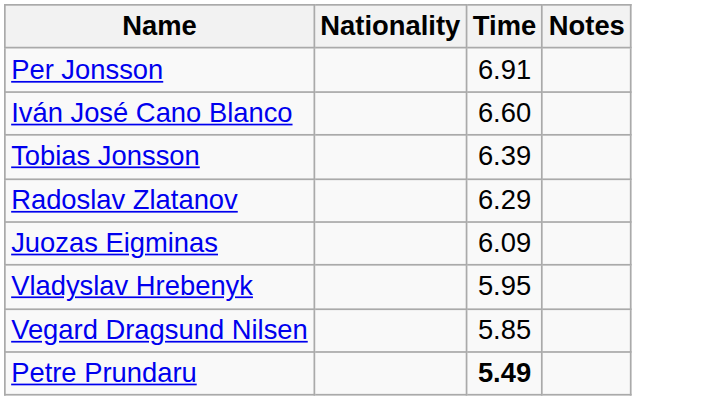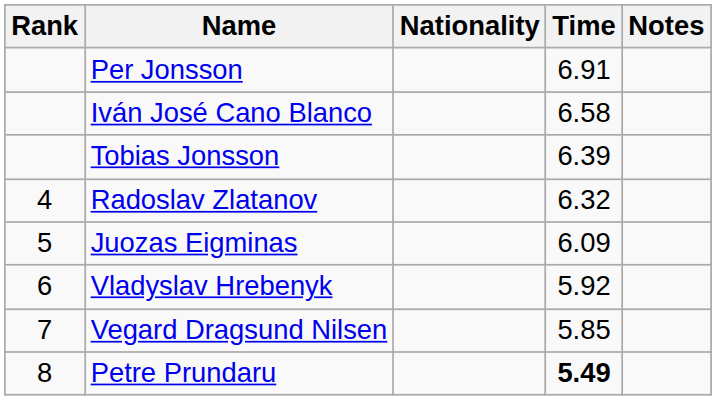 <table class="wikitable sortable" style="text-align:center">
 <tr>
+<th>Rank</th>
 <th>Name</th>
 <th>Nationality</th>
 <th>Time</th>
 <th>Notes</th>
 </tr>
 <tr>
+<td></td>
 <td align=left><a href='#'>Per Jonsson</a></td>
 <td align=left></td>
 <td>6.91</td>
 <td></td>
 </tr>
 <tr>
+<td></td>
 <td align=left><a href='#'>Iván José Cano Blanco</a></td>
 <td align=left></td>
-<td>6.60</td>
+<td>6.58</td>
 <td></td>
 </tr>
 <tr>
+<td></td>
 <td align=left><a href='#'>Tobias Jonsson</a></td>
 <td align=left></td>
 <td>6.39</td>
 <td></td>
 </tr>
 <tr>
+<td>4</td>
 <td align=left><a href='#'>Radoslav Zlatanov</a></td>
 <td align=left></td>
-<td>6.29</td>
+<td>6.32</td>
 <td></td>
 </tr>
 <tr>
+<td>5</td>
 <td align=left><a href='#'>Juozas Eigminas</a></td>
 <td align=left></td>
 <td>6.09</td>
 <td></td>
 </tr>
 <tr>
+<td>6</td>
 <td align=left><a href='#'>Vladyslav Hrebenyk</a></td>
 <td align=left></td>
-<td>5.95</td>
+<td>5.92</td>
 <td></td>
 </tr>
 <tr>
+<td>7</td>
 <td align=left><a href='#'>Vegard Dragsund Nilsen</a></td>
 <td align=left></td>
 <td>5.85</td>
 <td></td>
 </tr>
 <tr>
+<td>8</td>
 <td align=left><a href='#'>Petre Prundaru</a></td>
 <td align=left></td>
 <td><strong>5.49</strong></td>
 <td></td>
 </tr>
 </table>
